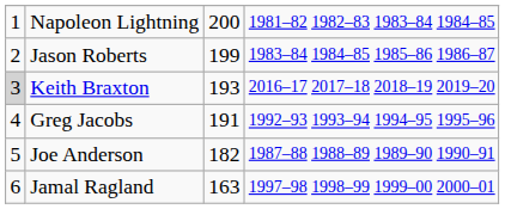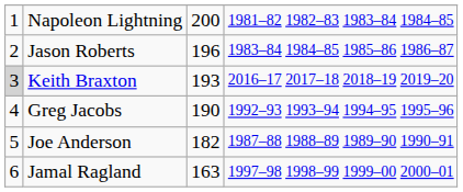 <table class="wikitable">
 <tr>
 </tr>
 <tr>
 <td>1</td>
 <td>Napoleon Lightning</td>
 <td>200</td>
 <td style="font-size:80%;"><a href='#'>1981–82</a> <a href='#'>1982–83</a> <a href='#'>1983–84</a> <a href='#'>1984–85</a></td>
 </tr>
 <tr>
 <td>2</td>
 <td>Jason Roberts</td>
-<td>199</td>
+<td>196</td>
 <td style="font-size:80%;"><a href='#'>1983–84</a> <a href='#'>1984–85</a> <a href='#'>1985–86</a> <a href='#'>1986–87</a></td>
 </tr>
 <tr>
 <td style="background: lightgrey;">3</td>
 <td><a href='#'>Keith Braxton</a></td>
 <td>193</td>
 <td style="font-size:80%;"><a href='#'>2016–17</a> <a href='#'>2017–18</a> <a href='#'>2018–19</a> <a href='#'>2019–20</a></td>
 </tr>
 <tr>
 <td>4</td>
 <td>Greg Jacobs</td>
-<td>191</td>
+<td>190</td>
 <td style="font-size:80%;"><a href='#'>1992–93</a> <a href='#'>1993–94</a> <a href='#'>1994–95</a> <a href='#'>1995–96</a></td>
 </tr>
 <tr>
 <td>5</td>
 <td>Joe Anderson</td>
 <td>182</td>
 <td style="font-size:80%;"><a href='#'>1987–88</a> <a href='#'>1988–89</a> <a href='#'>1989–90</a> <a href='#'>1990–91</a></td>
 </tr>
 <tr>
 <td>6</td>
 <td>Jamal Ragland</td>
 <td>163</td>
 <td style="font-size:80%;"><a href='#'>1997–98</a> <a href='#'>1998–99</a> <a href='#'>1999–00</a> <a href='#'>2000–01</a></td>
 </tr>
 </table>
